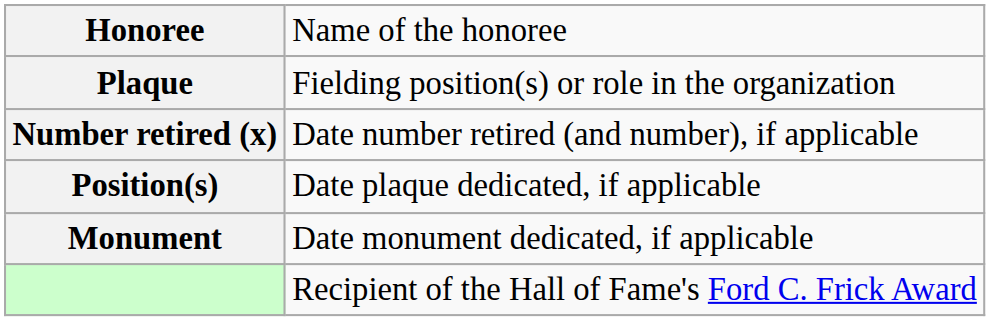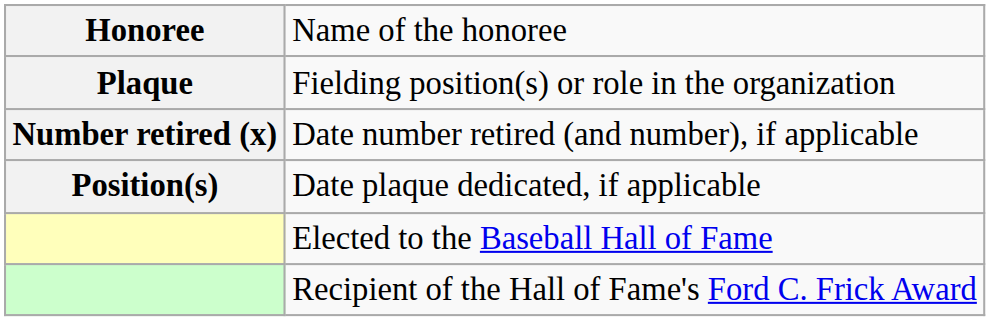 <table class="wikitable plainrowheaders">
 <tr>
 <th scope="row"><strong>Honoree</strong></th>
 <td>Name of the honoree</td>
 </tr>
 <tr>
 <th scope="row"><strong>Plaque</strong></th>
 <td>Fielding position(s) or role in the organization</td>
 </tr>
 <tr>
 <th scope="row"><strong>Number retired (x)</strong></th>
 <td>Date number retired (and number), if applicable</td>
 </tr>
 <tr>
 <th scope="row"><strong>Position(s)</strong></th>
 <td>Date plaque dedicated, if applicable</td>
 </tr>
 <tr>
-<th scope="row"><strong>Monument</strong></th>
-<td>Date monument dedicated, if applicable</td>
+<th scope="row" style="background:#ffb;"></th>
+<td>Elected to the <a href='#'>Baseball Hall of Fame</a></td>
 </tr>
 <tr>
 <th scope="row" style="background:#cfc;"></th>
 <td>Recipient of the Hall of Fame's <a href='#'>Ford C. Frick Award</a></td>
 </tr>
 </table>
